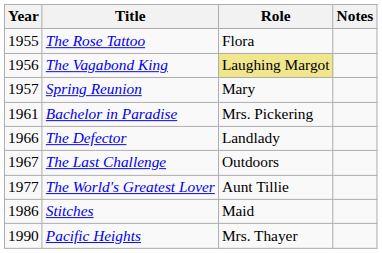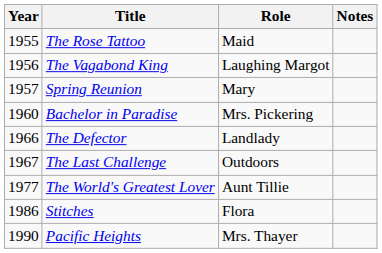 <table class="wikitable">
 <tr>
 <th>Year</th>
 <th>Title</th>
 <th>Role</th>
 <th>Notes</th>
 </tr>
 <tr>
 <td>1955</td>
 <td><em><a href='#'>The Rose Tattoo</a></em></td>
-<td>Flora</td>
+<td>Maid</td>
 <td></td>
 </tr>
 <tr>
 <td>1956</td>
 <td><em><a href='#'>The Vagabond King</a></em></td>
-<td style="background: khaki;">Laughing Margot</td>
+<td>Laughing Margot</td>
 <td></td>
 </tr>
 <tr>
 <td>1957</td>
 <td><em><a href='#'>Spring Reunion</a></em></td>
 <td>Mary</td>
 <td></td>
 </tr>
 <tr>
-<td>1961</td>
+<td>1960</td>
 <td><em><a href='#'>Bachelor in Paradise</a></em></td>
 <td>Mrs. Pickering</td>
 <td></td>
 </tr>
 <tr>
 <td>1966</td>
 <td><em><a href='#'>The Defector</a></em></td>
 <td>Landlady</td>
 <td></td>
 </tr>
 <tr>
 <td>1967</td>
 <td><em><a href='#'>The Last Challenge</a></em></td>
 <td>Outdoors</td>
 <td></td>
 </tr>
 <tr>
 <td>1977</td>
 <td><em><a href='#'>The World's Greatest Lover</a></em></td>
 <td>Aunt Tillie</td>
 <td></td>
 </tr>
 <tr>
 <td>1986</td>
 <td><em><a href='#'>Stitches</a></em></td>
-<td>Maid</td>
+<td>Flora</td>
 <td></td>
 </tr>
 <tr>
 <td>1990</td>
 <td><em><a href='#'>Pacific Heights</a></em></td>
 <td>Mrs. Thayer</td>
 <td></td>
 </tr>
 </table>
